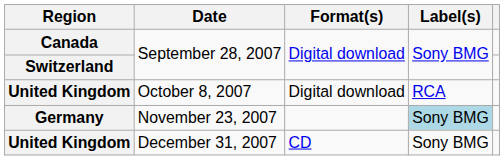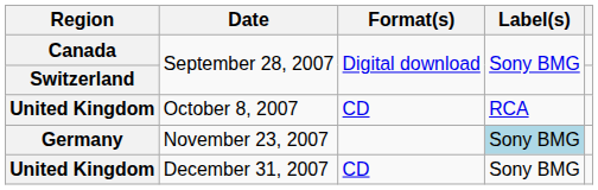 <table class="wikitable sortable plainrowheaders">
 <tr>
 <th scope="col">Region</th>
 <th scope="col">Date</th>
 <th scope="col">Format(s)</th>
 <th scope="col">Label(s)</th>
 <th scope="col"></th>
 </tr>
 <tr>
 <th scope="row">Canada</th>
 <td rowspan="2">September 28, 2007</td>
 <td rowspan="2"><a href='#'>Digital download</a></td>
 <td rowspan="2"><a href='#'>Sony BMG</a></td>
 <td align="center"></td>
 </tr>
 <tr>
 <th scope="row">Switzerland</th>
 <td align="center"></td>
 </tr>
 <tr>
 <th scope="row">United Kingdom</th>
 <td>October 8, 2007</td>
-<td>Digital download</td>
+<td><a href='#'>CD</a></td>
 <td><a href='#'>RCA</a></td>
 <td align="center"></td>
 </tr>
 <tr>
 <th scope="row">Germany</th>
 <td>November 23, 2007</td>
 <td></td>
 <td style="background: lightblue;">Sony BMG</td>
 <td align="center"></td>
 </tr>
 <tr>
 <th scope="row">United Kingdom</th>
 <td>December 31, 2007</td>
 <td><a href='#'>CD</a></td>
 <td>Sony BMG</td>
 <td align="center"></td>
 </tr>
 </table>
